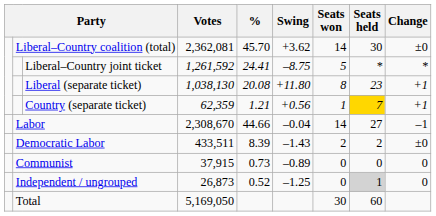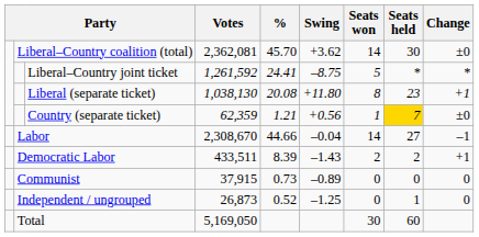 <table class="wikitable">
 <tr>
 <th colspan=3 style="width:180px">Party</th>
 <th style="width:70px">Votes</th>
 <th style="width:40px">%</th>
 <th style="width:40px">Swing</th>
 <th style="width:40px">Seats won</th>
 <th style="width:40px">Seats held</th>
 <th style="width:40px">Change</th>
 </tr>
 <tr>
 <td rowspan=4> </td>
 <td colspan=2><a href='#'>Liberal–Country coalition</a> (total)</td>
 <td align=right>2,362,081</td>
 <td align=right>45.70</td>
 <td align=right>+3.62</td>
 <td align=right>14</td>
 <td align=right>30</td>
 <td align=right>±0</td>
 </tr>
 <tr>
 <td> </td>
 <td>Liberal–Country joint ticket</td>
 <td align=right><em>1,261,592</em></td>
 <td align=right><em>24.41</em></td>
 <td align=right><em>–8.75</em></td>
 <td align=right><em>5</em></td>
 <td align=right><em>*</em></td>
 <td align=right><em>*</em></td>
 </tr>
 <tr>
 <td> </td>
 <td><a href='#'>Liberal</a> (separate ticket)</td>
 <td align=right><em>1,038,130</em></td>
 <td align=right><em>20.08</em></td>
 <td align=right><em>+11.80</em></td>
 <td align=right><em>8</em></td>
 <td align=right><em>23</em></td>
 <td align=right><em>+1</em></td>
 </tr>
 <tr>
 <td> </td>
 <td><a href='#'>Country</a> (separate ticket)</td>
 <td align=right><em>62,359</em></td>
 <td align=right><em>1.21</em></td>
 <td align=right><em>+0.56</em></td>
 <td align=right><em>1</em></td>
 <td align=right style="background: gold;"><em>7</em></td>
-<td align=right><em>+1</em></td>
+<td align=right>±0</td>
 </tr>
 <tr>
 <td> </td>
 <td colspan=2><a href='#'>Labor</a></td>
 <td align=right>2,308,670</td>
 <td align=right>44.66</td>
 <td align=right>–0.04</td>
 <td align=right>14</td>
 <td align=right>27</td>
 <td align=right>–1</td>
 </tr>
 <tr>
 <td> </td>
 <td colspan=2><a href='#'>Democratic Labor</a></td>
 <td align=right>433,511</td>
 <td align=right>8.39</td>
 <td align=right>–1.43</td>
 <td align=right>2</td>
 <td align=right>2</td>
-<td align=right>±0</td>
+<td align=right>+1</td>
 </tr>
 <tr>
 <td> </td>
 <td colspan=2><a href='#'>Communist</a></td>
 <td align=right>37,915</td>
 <td align=right>0.73</td>
 <td align=right>–0.89</td>
 <td align=right>0</td>
 <td align=right>0</td>
 <td align=right>0</td>
 </tr>
 <tr>
 <td> </td>
 <td colspan=2><a href='#'>Independent / ungrouped</a></td>
 <td align=right>26,873</td>
 <td align=right>0.52</td>
 <td align=right>–1.25</td>
 <td align=right>0</td>
-<td align=right style="background: lightgrey;">1</td>
+<td align=right>1</td>
 <td align=right>0</td>
 </tr>
 <tr>
 <td> </td>
 <td colspan=2>Total</td>
 <td align=right>5,169,050</td>
 <td align=right> </td>
 <td align=right> </td>
 <td align=right>30</td>
 <td align=right>60</td>
 <td align=right></td>
 </tr>
 </table>
